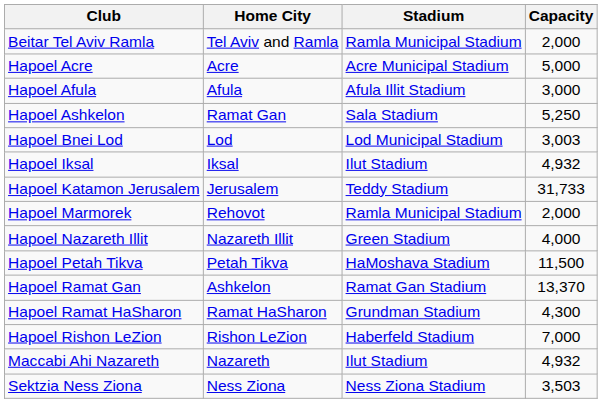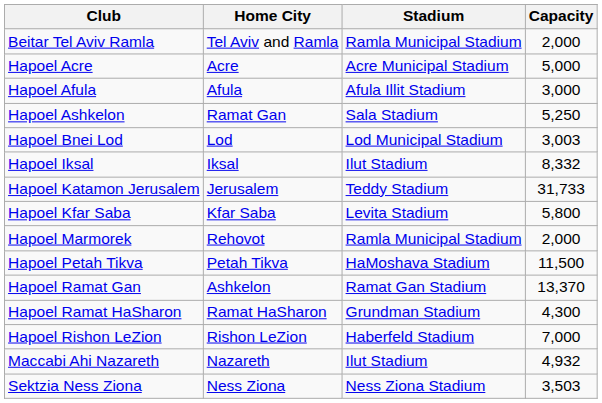 <table class="wikitable sortable">
 <tr>
 <th>Club</th>
 <th>Home City</th>
 <th>Stadium</th>
 <th>Capacity</th>
 </tr>
 <tr>
 <td><a href='#'>Beitar Tel Aviv Ramla</a></td>
 <td><a href='#'>Tel Aviv</a> and <a href='#'>Ramla</a></td>
 <td><a href='#'>Ramla Municipal Stadium</a></td>
 <td align="center">2,000</td>
 </tr>
 <tr>
 <td><a href='#'>Hapoel Acre</a></td>
 <td><a href='#'>Acre</a></td>
 <td><a href='#'>Acre Municipal Stadium</a></td>
 <td align="center">5,000</td>
 </tr>
 <tr>
 <td><a href='#'>Hapoel Afula</a></td>
 <td><a href='#'>Afula</a></td>
 <td><a href='#'>Afula Illit Stadium</a></td>
 <td align="center">3,000</td>
 </tr>
 <tr>
 <td><a href='#'>Hapoel Ashkelon</a></td>
 <td><a href='#'>Ramat Gan</a></td>
 <td><a href='#'>Sala Stadium</a></td>
 <td align="center">5,250</td>
 </tr>
 <tr>
 <td><a href='#'>Hapoel Bnei Lod</a></td>
 <td><a href='#'>Lod</a></td>
 <td><a href='#'>Lod Municipal Stadium</a></td>
 <td align="center">3,003</td>
 </tr>
 <tr>
 <td><a href='#'>Hapoel Iksal</a></td>
 <td><a href='#'>Iksal</a></td>
 <td><a href='#'>Ilut Stadium</a></td>
-<td align="center">4,932</td>
+<td align="center">8,332</td>
 </tr>
 <tr>
 <td><a href='#'>Hapoel Katamon Jerusalem</a></td>
 <td><a href='#'>Jerusalem</a></td>
 <td><a href='#'>Teddy Stadium</a></td>
 <td align="center">31,733</td>
 </tr>
 <tr>
+<td><a href='#'>Hapoel Kfar Saba</a></td>
+<td><a href='#'>Kfar Saba</a></td>
+<td><a href='#'>Levita Stadium</a></td>
+<td align="center">5,800</td>
+</tr>
+<tr>
 <td><a href='#'>Hapoel Marmorek</a></td>
 <td><a href='#'>Rehovot</a></td>
 <td><a href='#'>Ramla Municipal Stadium</a></td>
 <td align="center">2,000</td>
-</tr>
-<tr>
-<td><a href='#'>Hapoel Nazareth Illit</a></td>
-<td><a href='#'>Nazareth Illit</a></td>
-<td><a href='#'>Green Stadium</a></td>
-<td align="center">4,000</td>
 </tr>
 <tr>
 <td><a href='#'>Hapoel Petah Tikva</a></td>
 <td><a href='#'>Petah Tikva</a></td>
 <td><a href='#'>HaMoshava Stadium</a></td>
 <td align="center">11,500</td>
 </tr>
 <tr>
 <td><a href='#'>Hapoel Ramat Gan</a></td>
 <td><a href='#'>Ashkelon</a></td>
 <td><a href='#'>Ramat Gan Stadium</a></td>
 <td align="center">13,370</td>
 </tr>
 <tr>
 <td><a href='#'>Hapoel Ramat HaSharon</a></td>
 <td><a href='#'>Ramat HaSharon</a></td>
 <td><a href='#'>Grundman Stadium</a></td>
 <td align="center">4,300</td>
 </tr>
 <tr>
 <td><a href='#'>Hapoel Rishon LeZion</a></td>
 <td><a href='#'>Rishon LeZion</a></td>
 <td><a href='#'>Haberfeld Stadium</a></td>
 <td align="center">7,000</td>
 </tr>
 <tr>
 <td><a href='#'>Maccabi Ahi Nazareth</a></td>
 <td><a href='#'>Nazareth</a></td>
 <td><a href='#'>Ilut Stadium</a></td>
 <td align="center">4,932</td>
 </tr>
 <tr>
 <td><a href='#'>Sektzia Ness Ziona</a></td>
 <td><a href='#'>Ness Ziona</a></td>
 <td><a href='#'>Ness Ziona Stadium</a></td>
 <td align="center">3,503</td>
 </tr>
 </table>
